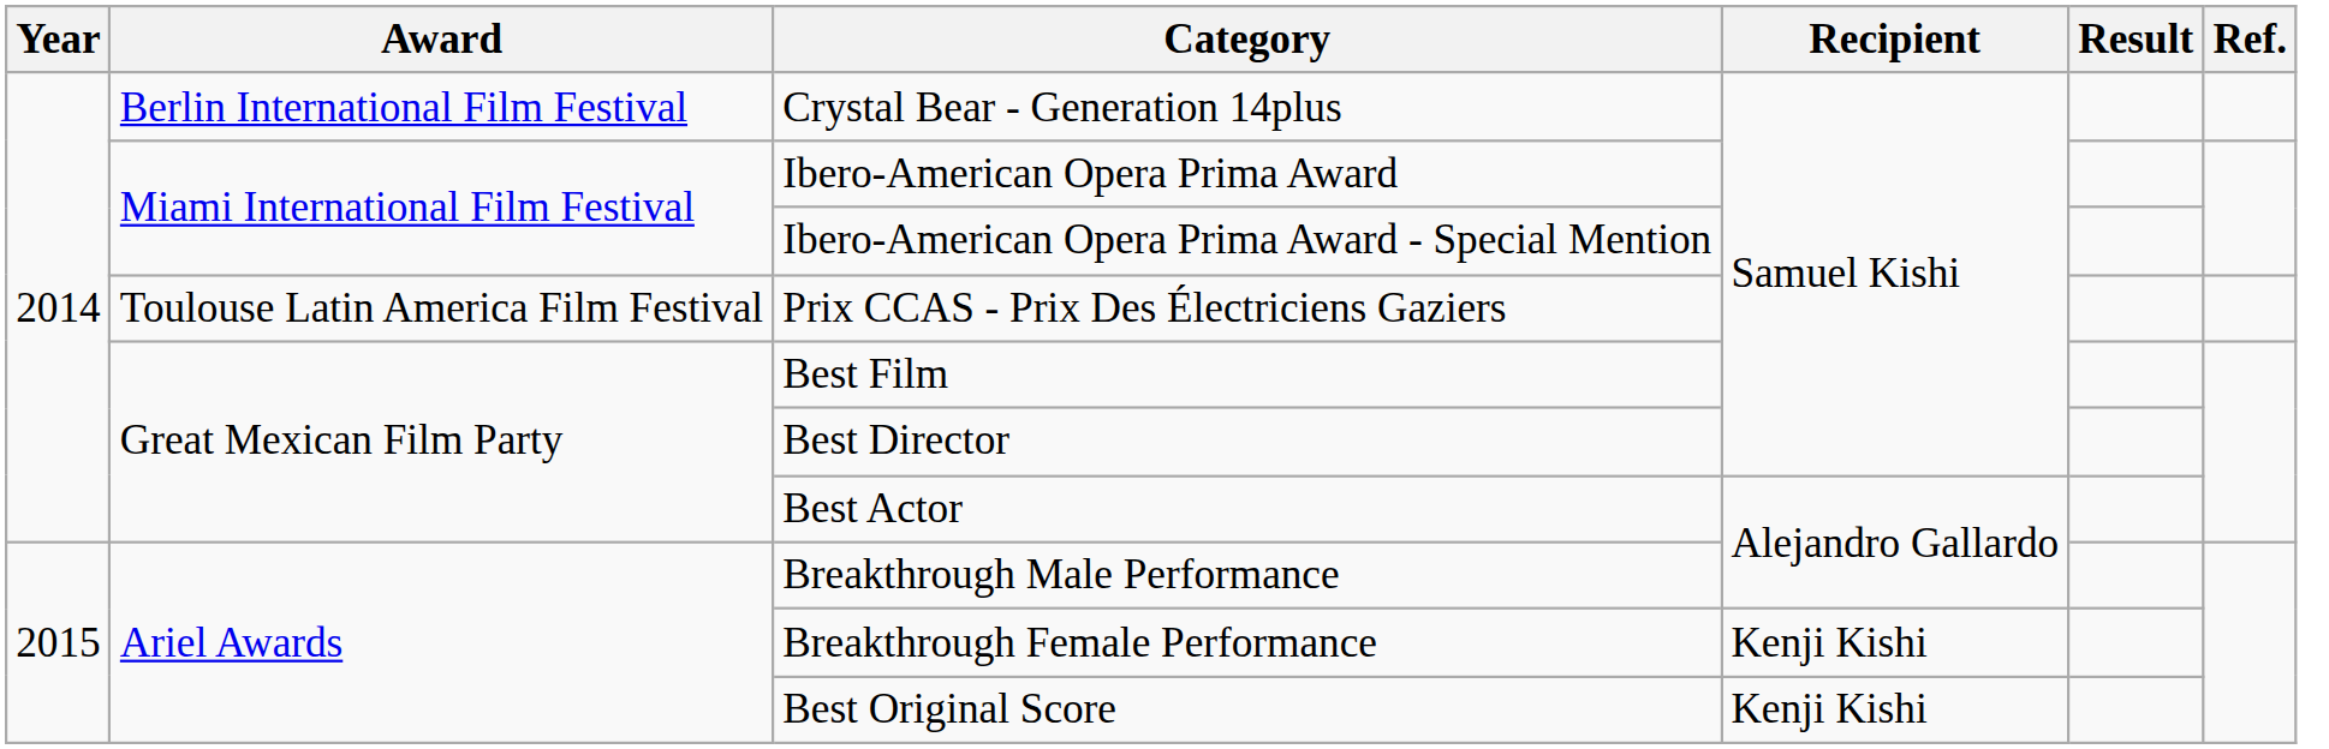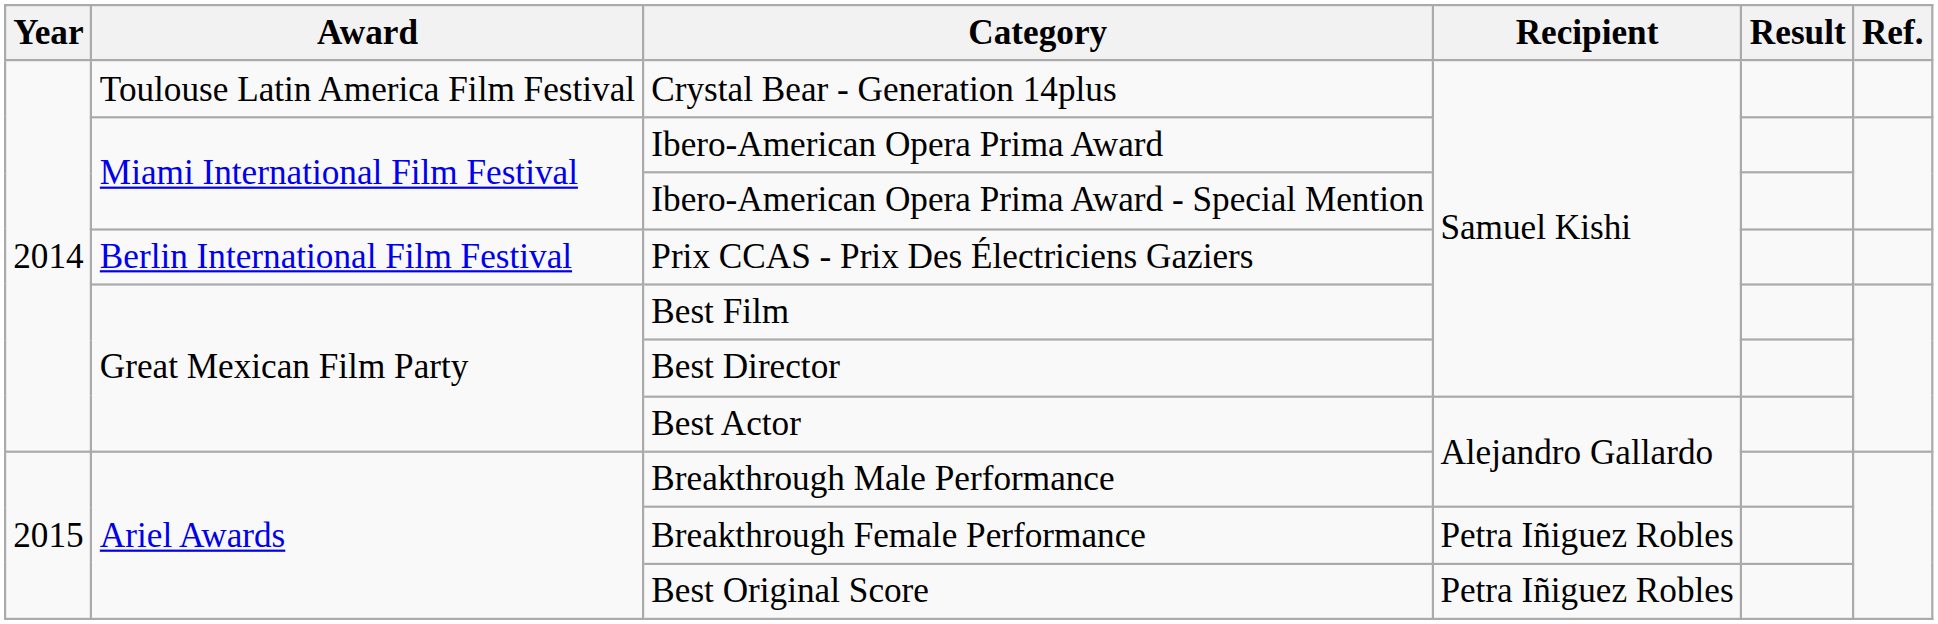 <table class="wikitable">
 <tr>
 <th>Year</th>
 <th>Award</th>
 <th>Category</th>
 <th>Recipient</th>
 <th>Result</th>
 <th>Ref.</th>
 </tr>
 <tr>
 <td rowspan="7">2014</td>
-<td><a href='#'>Berlin International Film Festival</a></td>
+<td>Toulouse Latin America Film Festival</td>
 <td>Crystal Bear - Generation 14plus</td>
 <td rowspan="6">Samuel Kishi</td>
 <td></td>
 <td></td>
 </tr>
 <tr>
 <td rowspan="2"><a href='#'>Miami International Film Festival</a></td>
 <td>Ibero-American Opera Prima Award</td>
 <td></td>
 <td rowspan="2"></td>
 </tr>
 <tr>
 <td>Ibero-American Opera Prima Award - Special Mention</td>
 <td></td>
 </tr>
 <tr>
-<td>Toulouse Latin America Film Festival</td>
+<td><a href='#'>Berlin International Film Festival</a></td>
 <td>Prix CCAS - Prix Des Électriciens Gaziers</td>
 <td></td>
 <td></td>
 </tr>
 <tr>
 <td rowspan="3">Great Mexican Film Party</td>
 <td>Best Film</td>
 <td></td>
 <td rowspan="3"></td>
 </tr>
 <tr>
 <td>Best Director</td>
 <td></td>
 </tr>
 <tr>
 <td>Best Actor</td>
 <td rowspan="2">Alejandro Gallardo</td>
 <td></td>
 </tr>
 <tr>
 <td rowspan="3">2015</td>
 <td rowspan="3"><a href='#'>Ariel Awards</a></td>
 <td>Breakthrough Male Performance</td>
 <td></td>
 <td rowspan="3"></td>
 </tr>
 <tr>
 <td>Breakthrough Female Performance</td>
-<td>Kenji Kishi</td>
+<td>Petra Iñiguez Robles</td>
 <td></td>
 </tr>
 <tr>
 <td>Best Original Score</td>
-<td>Kenji Kishi</td>
+<td>Petra Iñiguez Robles</td>
 <td></td>
 </tr>
 </table>
